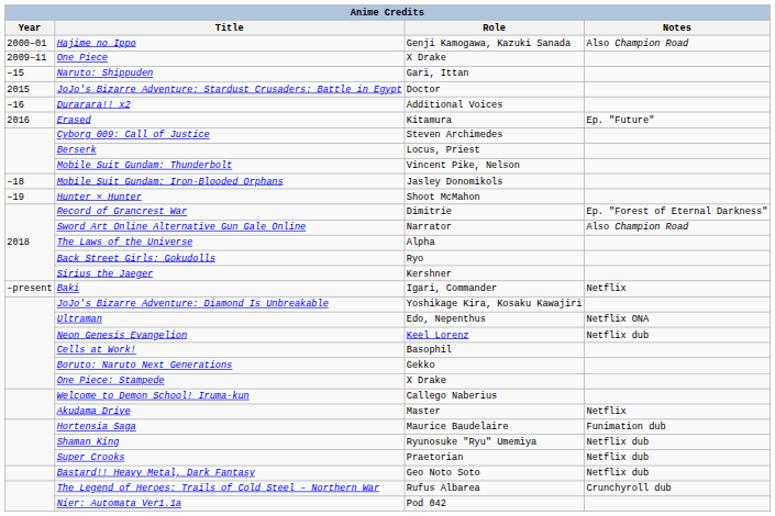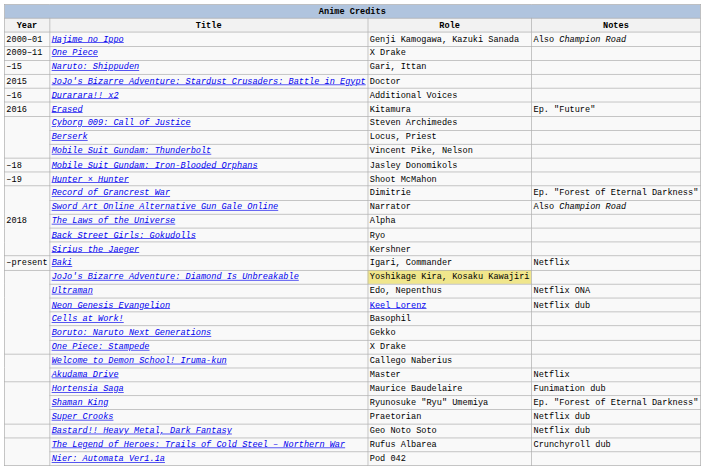 <table class="wikitable sortable">
 <tr>
 <th colspan="5" style="background:#B0C4DE;">Anime Credits</th>
 </tr>
 <tr>
 <th>Year</th>
 <th>Title</th>
 <th>Role</th>
 <th>Notes</th>
 </tr>
 <tr>
 <td>2000–01</td>
 <td><em><a href='#'>Hajime no Ippo</a></em></td>
 <td>Genji Kamogawa, Kazuki Sanada</td>
 <td>Also <em>Champion Road</em></td>
 </tr>
 <tr>
 <td>2009–11</td>
 <td><em><a href='#'>One Piece</a></em></td>
 <td>X Drake</td>
 <td></td>
 </tr>
 <tr>
 <td>–15</td>
 <td><em><a href='#'>Naruto: Shippuden</a></em></td>
 <td>Gari, Ittan</td>
 <td></td>
 </tr>
 <tr>
 <td>2015</td>
 <td><em><a href='#'>JoJo's Bizarre Adventure: Stardust Crusaders: Battle in Egypt</a></em></td>
 <td>Doctor</td>
 <td></td>
 </tr>
 <tr>
 <td>–16</td>
 <td><em><a href='#'>Durarara!! x2</a></em></td>
 <td>Additional Voices</td>
 <td></td>
 </tr>
 <tr>
 <td>2016</td>
 <td><em><a href='#'>Erased</a></em></td>
 <td>Kitamura</td>
 <td>Ep. "Future"</td>
 </tr>
 <tr>
 <td rowspan="3"></td>
 <td><em><a href='#'>Cyborg 009: Call of Justice</a></em></td>
 <td>Steven Archimedes</td>
 <td></td>
 </tr>
 <tr>
 <td><em><a href='#'>Berserk</a></em></td>
 <td>Locus, Priest</td>
 <td></td>
 </tr>
 <tr>
 <td><em><a href='#'>Mobile Suit Gundam: Thunderbolt</a></em></td>
 <td>Vincent Pike, Nelson</td>
 <td></td>
 </tr>
 <tr>
 <td>–18</td>
 <td><em><a href='#'>Mobile Suit Gundam: Iron-Blooded Orphans</a></em></td>
 <td>Jasley Donomikols</td>
 <td></td>
 </tr>
 <tr>
 <td>–19</td>
 <td><em><a href='#'>Hunter × Hunter</a></em></td>
 <td>Shoot McMahon</td>
 <td></td>
 </tr>
 <tr>
 <td rowspan="5">2018</td>
 <td><em><a href='#'>Record of Grancrest War</a></em></td>
 <td>Dimitrie</td>
 <td>Ep. "Forest of Eternal Darkness"</td>
 </tr>
 <tr>
 <td><em><a href='#'>Sword Art Online Alternative Gun Gale Online</a></em></td>
 <td>Narrator</td>
 <td>Also <em>Champion Road</em></td>
 </tr>
 <tr>
 <td><em><a href='#'>The Laws of the Universe</a></em></td>
 <td>Alpha</td>
 <td></td>
 </tr>
 <tr>
 <td><em><a href='#'>Back Street Girls: Gokudolls</a></em></td>
 <td>Ryo</td>
 <td></td>
 </tr>
 <tr>
 <td><em><a href='#'>Sirius the Jaeger</a></em></td>
 <td>Kershner</td>
 <td></td>
 </tr>
 <tr>
 <td>–present</td>
 <td><em><a href='#'>Baki</a></em></td>
 <td>Igari, Commander</td>
 <td>Netflix </td>
 </tr>
 <tr>
 <td rowspan="6"></td>
 <td><em><a href='#'>JoJo's Bizarre Adventure: Diamond Is Unbreakable</a></em></td>
-<td>Yoshikage Kira, Kosaku Kawajiri</td>
+<td style="background: khaki;">Yoshikage Kira, Kosaku Kawajiri</td>
 <td></td>
 </tr>
 <tr>
 <td><em><a href='#'>Ultraman</a></em></td>
 <td>Edo, Nepenthus</td>
 <td>Netflix ONA</td>
 </tr>
 <tr>
 <td><em><a href='#'>Neon Genesis Evangelion</a></em></td>
 <td><a href='#'>Keel Lorenz</a></td>
 <td>Netflix dub</td>
 </tr>
 <tr>
 <td><em><a href='#'>Cells at Work!</a></em></td>
 <td>Basophil</td>
 <td></td>
 </tr>
 <tr>
 <td><em><a href='#'>Boruto: Naruto Next Generations</a></em></td>
 <td>Gekko</td>
 <td></td>
 </tr>
 <tr>
 <td><em><a href='#'>One Piece: Stampede</a></em></td>
 <td>X Drake</td>
 <td></td>
 </tr>
 <tr>
 <td rowspan="2"></td>
 <td><em><a href='#'>Welcome to Demon School! Iruma-kun</a></em></td>
 <td>Callego Naberius</td>
 <td></td>
 </tr>
 <tr>
 <td><em><a href='#'>Akudama Drive</a></em></td>
 <td>Master</td>
 <td>Netflix </td>
 </tr>
 <tr>
 <td rowspan="3"></td>
 <td><em><a href='#'>Hortensia Saga</a></em></td>
 <td>Maurice Baudelaire</td>
 <td>Funimation dub</td>
 </tr>
 <tr>
 <td><em><a href='#'>Shaman King</a></em></td>
 <td>Ryunosuke "Ryu" Umemiya</td>
-<td>Netflix dub</td>
+<td>Ep. "Forest of Eternal Darkness"</td>
 </tr>
 <tr>
 <td><em><a href='#'>Super Crooks</a></em></td>
 <td>Praetorian</td>
 <td>Netflix dub</td>
 </tr>
 <tr>
 <td></td>
 <td><em><a href='#'>Bastard!! Heavy Metal, Dark Fantasy</a></em></td>
 <td>Geo Noto Soto</td>
 <td>Netflix dub</td>
 </tr>
 <tr>
 <td rowspan="2"></td>
 <td><em><a href='#'>The Legend of Heroes: Trails of Cold Steel – Northern War</a></em></td>
 <td>Rufus Albarea</td>
 <td>Crunchyroll dub</td>
 </tr>
 <tr>
 <td><em><a href='#'>Nier: Automata Ver1.1a</a></em></td>
 <td>Pod 042</td>
 <td></td>
 </tr>
 </table>
